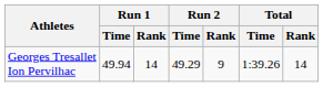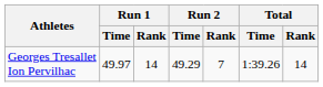 <table class="wikitable" border="1" style="font-size:90%">
 <tr>
 <th rowspan="2">Athletes</th>
 <th colspan="2">Run 1</th>
 <th colspan="2">Run 2</th>
 <th colspan="2">Total</th>
 </tr>
 <tr>
 <th>Time</th>
 <th>Rank</th>
 <th>Time</th>
 <th>Rank</th>
 <th>Time</th>
 <th>Rank</th>
 </tr>
 <tr>
 <td><a href='#'>Georges Tresallet</a><br><a href='#'>Ion Pervilhac</a></td>
-<td align="center">49.94</td>
+<td align="center">49.97</td>
 <td align="center">14</td>
 <td align="center">49.29</td>
-<td align="center">9</td>
+<td align="center">7</td>
 <td align="center">1:39.26</td>
 <td align="center">14</td>
 </tr>
 </table>
